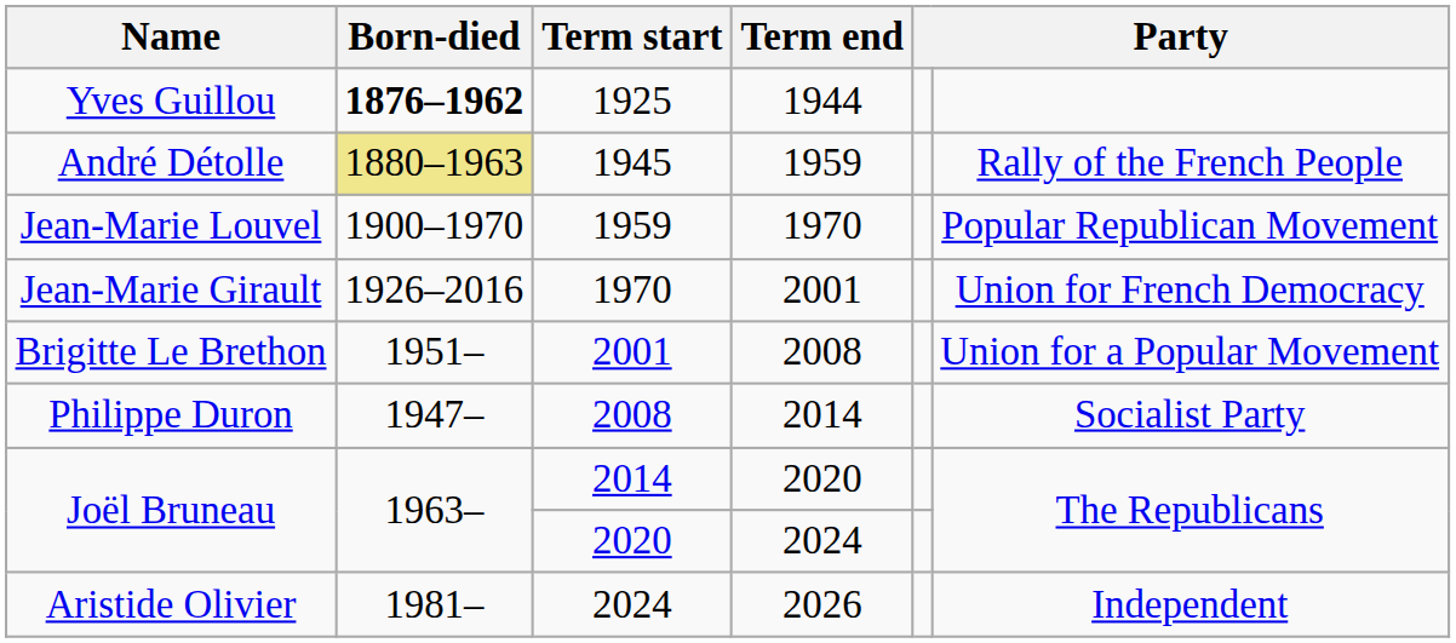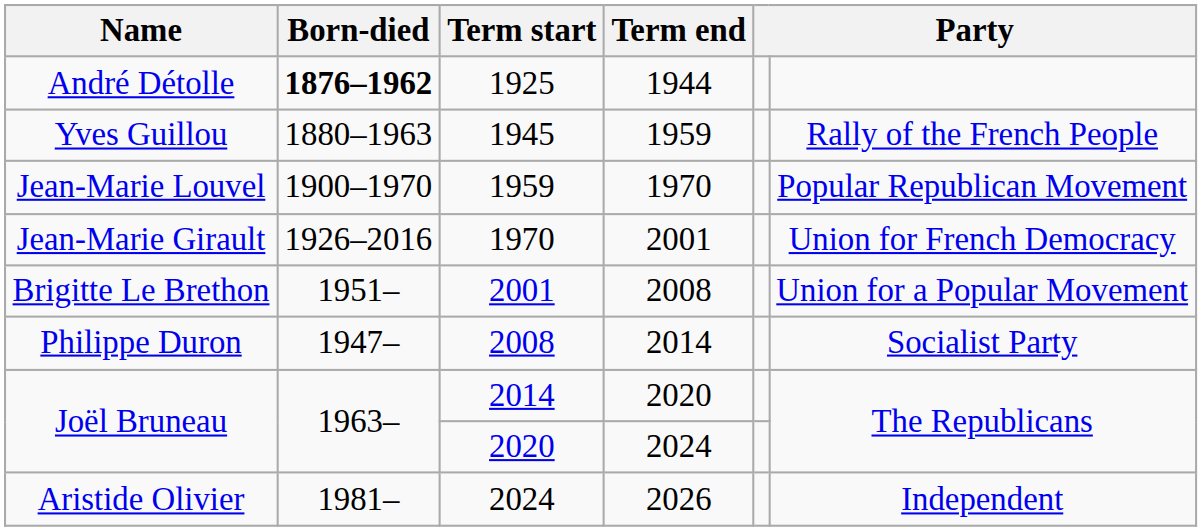 <table class="wikitable plainrowheaders" style="text-align:center">
 <tr>
 <th>Name</th>
 <th>Born-died</th>
 <th>Term start</th>
 <th>Term end</th>
 <th colspan="2" class="unsortable">Party</th>
 </tr>
 <tr>
-<td><a href='#'>Yves Guillou</a></td>
+<td><a href='#'>André Détolle</a></td>
 <td><strong>1876–1962</strong></td>
 <td>1925</td>
 <td>1944</td>
 <td></td>
 <td></td>
 </tr>
 <tr>
-<td><a href='#'>André Détolle</a></td>
-<td style="background: khaki;">1880–1963</td>
+<td><a href='#'>Yves Guillou</a></td>
+<td>1880–1963</td>
 <td>1945</td>
 <td>1959</td>
 <td bgcolor=></td>
 <td><a href='#'>Rally of the French People</a></td>
 </tr>
 <tr>
 <td><a href='#'>Jean-Marie Louvel</a></td>
 <td>1900–1970</td>
 <td>1959</td>
 <td>1970</td>
 <td bgcolor=></td>
 <td><a href='#'>Popular Republican Movement</a></td>
 </tr>
 <tr>
 <td><a href='#'>Jean-Marie Girault</a></td>
 <td>1926–2016</td>
 <td>1970</td>
 <td>2001</td>
 <td bgcolor=></td>
 <td><a href='#'>Union for French Democracy</a></td>
 </tr>
 <tr>
 <td><a href='#'>Brigitte Le Brethon</a></td>
 <td>1951–</td>
 <td><a href='#'>2001</a></td>
 <td>2008</td>
 <td bgcolor=></td>
 <td><a href='#'>Union for a Popular Movement</a></td>
 </tr>
 <tr>
 <td><a href='#'>Philippe Duron</a></td>
 <td>1947–</td>
 <td><a href='#'>2008</a></td>
 <td>2014</td>
 <td bgcolor=></td>
 <td><a href='#'>Socialist Party</a></td>
 </tr>
 <tr>
 <td rowspan="2"><a href='#'>Joël Bruneau</a></td>
 <td rowspan="2">1963–</td>
 <td><a href='#'>2014</a></td>
 <td>2020</td>
 <td bgcolor=></td>
 <td rowspan="2"><a href='#'>The Republicans</a></td>
 </tr>
 <tr>
 <td><a href='#'>2020</a></td>
 <td>2024</td>
 <td bgcolor=></td>
 </tr>
 <tr>
 <td><a href='#'>Aristide Olivier</a></td>
 <td>1981–</td>
 <td>2024</td>
 <td>2026</td>
 <td bgcolor=></td>
 <td><a href='#'>Independent</a></td>
 </tr>
 </table>
